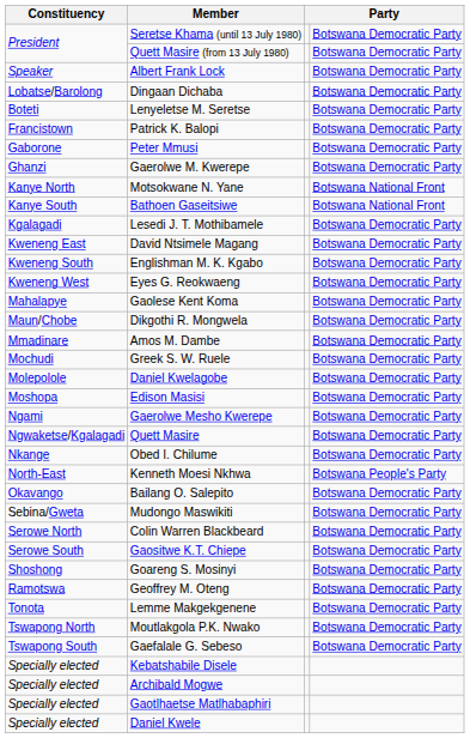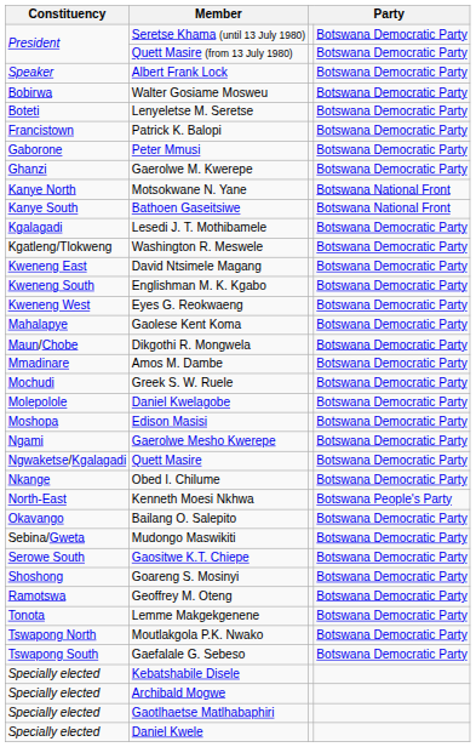 <table class="wikitable sortable">
 <tr>
 <th>Constituency</th>
 <th>Member</th>
 <th colspan=2>Party</th>
 </tr>
 <tr>
 <td rowspan=2><em><a href='#'>President</a></em></td>
 <td><a href='#'>Seretse Khama</a> <small>(until 13 July 1980)</small></td>
 <td bgcolor=></td>
 <td><a href='#'>Botswana Democratic Party</a></td>
 </tr>
 <tr>
 <td><a href='#'>Quett Masire</a> <small>(from 13 July 1980)</small></td>
 <td bgcolor=></td>
 <td><a href='#'>Botswana Democratic Party</a></td>
 </tr>
 <tr>
 <td><a href='#'><em>Speaker</em></a></td>
 <td><a href='#'>Albert Frank Lock</a></td>
 <td bgcolor=></td>
 <td><a href='#'>Botswana Democratic Party</a></td>
 </tr>
 <tr>
-<td><a href='#'>Lobatse</a>/<a href='#'>Barolong</a></td>
-<td>Dingaan Dichaba</td>
+<td><a href='#'>Bobirwa</a></td>
+<td>Walter Gosiame Mosweu</td>
 <td bgcolor=></td>
 <td><a href='#'>Botswana Democratic Party</a></td>
 </tr>
 <tr>
 <td><a href='#'>Boteti</a></td>
 <td>Lenyeletse M. Seretse</td>
 <td bgcolor=></td>
 <td><a href='#'>Botswana Democratic Party</a></td>
 </tr>
 <tr>
 <td><a href='#'>Francistown</a></td>
 <td>Patrick K. Balopi</td>
 <td bgcolor=></td>
 <td><a href='#'>Botswana Democratic Party</a></td>
 </tr>
 <tr>
 <td><a href='#'>Gaborone</a></td>
 <td><a href='#'>Peter Mmusi</a></td>
 <td bgcolor=></td>
 <td><a href='#'>Botswana Democratic Party</a></td>
 </tr>
 <tr>
 <td><a href='#'>Ghanzi</a></td>
 <td>Gaerolwe M. Kwerepe</td>
 <td bgcolor=></td>
 <td><a href='#'>Botswana Democratic Party</a></td>
 </tr>
 <tr>
 <td><a href='#'>Kanye North</a></td>
 <td>Motsokwane N. Yane</td>
 <td bgcolor=></td>
 <td><a href='#'>Botswana National Front</a></td>
 </tr>
 <tr>
 <td><a href='#'>Kanye South</a></td>
 <td><a href='#'>Bathoen Gaseitsiwe</a></td>
 <td bgcolor=></td>
 <td><a href='#'>Botswana National Front</a></td>
 </tr>
 <tr>
 <td><a href='#'>Kgalagadi</a></td>
 <td>Lesedi J. T. Mothibamele</td>
+<td bgcolor=></td>
+<td><a href='#'>Botswana Democratic Party</a></td>
+</tr>
+<tr>
+<td>Kgatleng/Tlokweng</td>
+<td>Washington R. Meswele</td>
 <td bgcolor=></td>
 <td><a href='#'>Botswana Democratic Party</a></td>
 </tr>
 <tr>
 <td><a href='#'>Kweneng East</a></td>
 <td>David Ntsimele Magang</td>
 <td bgcolor=></td>
 <td><a href='#'>Botswana Democratic Party</a></td>
 </tr>
 <tr>
 <td><a href='#'>Kweneng South</a></td>
 <td>Englishman M. K. Kgabo</td>
 <td bgcolor=></td>
 <td><a href='#'>Botswana Democratic Party</a></td>
 </tr>
 <tr>
 <td><a href='#'>Kweneng West</a></td>
 <td>Eyes G. Reokwaeng</td>
 <td bgcolor=></td>
 <td><a href='#'>Botswana Democratic Party</a></td>
 </tr>
 <tr>
 <td><a href='#'>Mahalapye</a></td>
 <td>Gaolese Kent Koma</td>
 <td bgcolor=></td>
 <td><a href='#'>Botswana Democratic Party</a></td>
 </tr>
 <tr>
 <td><a href='#'>Maun</a>/<a href='#'>Chobe</a></td>
 <td>Dikgothi R. Mongwela</td>
 <td bgcolor=></td>
 <td><a href='#'>Botswana Democratic Party</a></td>
 </tr>
 <tr>
 <td><a href='#'>Mmadinare</a></td>
 <td>Amos M. Dambe</td>
 <td bgcolor=></td>
 <td><a href='#'>Botswana Democratic Party</a></td>
 </tr>
 <tr>
 <td><a href='#'>Mochudi</a></td>
 <td>Greek S. W. Ruele</td>
 <td bgcolor=></td>
 <td><a href='#'>Botswana Democratic Party</a></td>
 </tr>
 <tr>
 <td><a href='#'>Molepolole</a></td>
 <td><a href='#'>Daniel Kwelagobe</a></td>
 <td bgcolor=></td>
 <td><a href='#'>Botswana Democratic Party</a></td>
 </tr>
 <tr>
 <td><a href='#'>Moshopa</a></td>
 <td><a href='#'>Edison Masisi</a></td>
 <td bgcolor=></td>
 <td><a href='#'>Botswana Democratic Party</a></td>
 </tr>
 <tr>
 <td><a href='#'>Ngami</a></td>
 <td><a href='#'>Gaerolwe Mesho Kwerepe</a></td>
 <td bgcolor=></td>
 <td><a href='#'>Botswana Democratic Party</a></td>
 </tr>
 <tr>
 <td><a href='#'>Ngwaketse</a>/<a href='#'>Kgalagadi</a></td>
 <td><a href='#'>Quett Masire</a></td>
 <td bgcolor=></td>
 <td><a href='#'>Botswana Democratic Party</a></td>
 </tr>
 <tr>
 <td><a href='#'>Nkange</a></td>
 <td>Obed I. Chilume</td>
 <td bgcolor=></td>
 <td><a href='#'>Botswana Democratic Party</a></td>
 </tr>
 <tr>
 <td><a href='#'>North-East</a></td>
 <td>Kenneth Moesi Nkhwa</td>
 <td bgcolor=></td>
 <td><a href='#'>Botswana People's Party</a></td>
 </tr>
 <tr>
 <td><a href='#'>Okavango</a></td>
 <td>Bailang O. Salepito</td>
 <td bgcolor=></td>
 <td><a href='#'>Botswana Democratic Party</a></td>
 </tr>
 <tr>
 <td>Sebina/<a href='#'>Gweta</a></td>
 <td>Mudongo Maswikiti</td>
 <td bgcolor=></td>
 <td><a href='#'>Botswana Democratic Party</a></td>
 </tr>
 <tr>
-<td><a href='#'>Serowe North</a></td>
-<td>Colin Warren Blackbeard</td>
-<td bgcolor=></td>
-<td><a href='#'>Botswana Democratic Party</a></td>
-</tr>
-<tr>
 <td><a href='#'>Serowe South</a></td>
 <td><a href='#'>Gaositwe K.T. Chiepe</a></td>
 <td bgcolor=></td>
 <td><a href='#'>Botswana Democratic Party</a></td>
 </tr>
 <tr>
 <td><a href='#'>Shoshong</a></td>
 <td>Goareng S. Mosinyi</td>
 <td bgcolor=></td>
 <td><a href='#'>Botswana Democratic Party</a></td>
 </tr>
 <tr>
 <td><a href='#'>Ramotswa</a></td>
 <td>Geoffrey M. Oteng</td>
 <td bgcolor=></td>
 <td><a href='#'>Botswana Democratic Party</a></td>
 </tr>
 <tr>
 <td><a href='#'>Tonota</a></td>
 <td>Lemme Makgekgenene</td>
 <td bgcolor=></td>
 <td><a href='#'>Botswana Democratic Party</a></td>
 </tr>
 <tr>
 <td><a href='#'>Tswapong North</a></td>
 <td>Moutlakgola P.K. Nwako</td>
 <td bgcolor=></td>
 <td><a href='#'>Botswana Democratic Party</a></td>
 </tr>
 <tr>
 <td><a href='#'>Tswapong South</a></td>
 <td>Gaefalale G. Sebeso</td>
 <td bgcolor=></td>
 <td><a href='#'>Botswana Democratic Party</a></td>
 </tr>
 <tr>
 <td><em>Specially elected</em></td>
 <td><a href='#'>Kebatshabile Disele</a></td>
 <td></td>
 <td></td>
 </tr>
 <tr>
 <td><em>Specially elected</em></td>
 <td><a href='#'>Archibald Mogwe</a></td>
 <td></td>
 <td></td>
 </tr>
 <tr>
 <td><em>Specially elected</em></td>
 <td><a href='#'>Gaotlhaetse Matlhabaphiri</a></td>
 <td></td>
 <td></td>
 </tr>
 <tr>
 <td><em>Specially elected</em></td>
 <td><a href='#'>Daniel Kwele</a></td>
 <td></td>
 <td></td>
 </tr>
 </table>
